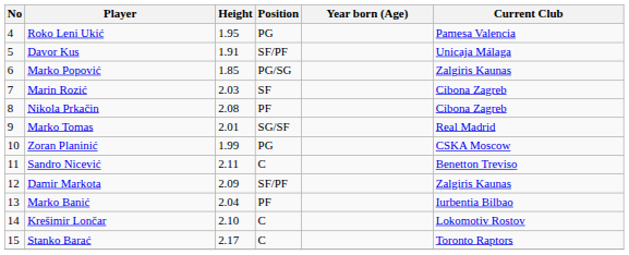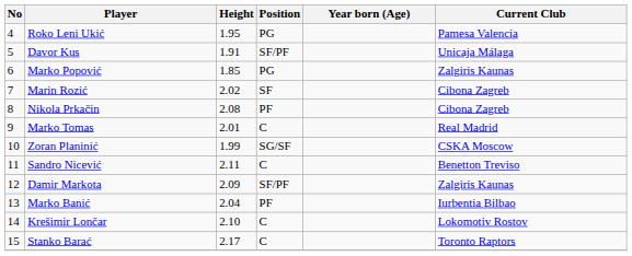 <table class="wikitable">
 <tr>
 <th>No</th>
 <th width=250>Player</th>
 <th width=15>Height</th>
 <th width=15>Position</th>
 <th width=170>Year born (Age)</th>
 <th width=250>Current Club</th>
 </tr>
 <tr>
 <td>4</td>
 <td><a href='#'>Roko Leni Ukić</a></td>
 <td>1.95</td>
 <td>PG</td>
 <td></td>
 <td> <a href='#'>Pamesa Valencia</a></td>
 </tr>
 <tr>
 <td>5</td>
 <td><a href='#'>Davor Kus</a></td>
 <td>1.91</td>
 <td>SF/PF</td>
 <td></td>
 <td> <a href='#'>Unicaja Málaga</a></td>
 </tr>
 <tr>
 <td>6</td>
 <td><a href='#'>Marko Popović</a></td>
 <td>1.85</td>
-<td>PG/SG</td>
+<td>PG</td>
 <td></td>
 <td> <a href='#'>Zalgiris Kaunas</a></td>
 </tr>
 <tr>
 <td>7</td>
 <td><a href='#'>Marin Rozić</a></td>
-<td>2.03</td>
+<td>2.02</td>
 <td>SF</td>
 <td></td>
 <td> <a href='#'>Cibona Zagreb</a></td>
 </tr>
 <tr>
 <td>8</td>
 <td><a href='#'>Nikola Prkačin</a></td>
 <td>2.08</td>
 <td>PF</td>
 <td></td>
 <td> <a href='#'>Cibona Zagreb</a></td>
 </tr>
 <tr>
 <td>9</td>
 <td><a href='#'>Marko Tomas</a></td>
 <td>2.01</td>
-<td>SG/SF</td>
+<td>C</td>
 <td></td>
 <td> <a href='#'>Real Madrid</a></td>
 </tr>
 <tr>
 <td>10</td>
 <td><a href='#'>Zoran Planinić</a></td>
 <td>1.99</td>
-<td>PG</td>
+<td>SG/SF</td>
 <td></td>
 <td> <a href='#'>CSKA Moscow</a></td>
 </tr>
 <tr>
 <td>11</td>
 <td><a href='#'>Sandro Nicević</a></td>
 <td>2.11</td>
 <td>C</td>
 <td></td>
 <td> <a href='#'>Benetton Treviso</a></td>
 </tr>
 <tr>
 <td>12</td>
 <td><a href='#'>Damir Markota</a></td>
 <td>2.09</td>
 <td>SF/PF</td>
 <td></td>
 <td> <a href='#'>Zalgiris Kaunas</a></td>
 </tr>
 <tr>
 <td>13</td>
 <td><a href='#'>Marko Banić</a></td>
 <td>2.04</td>
 <td>PF</td>
 <td></td>
 <td> <a href='#'>Iurbentia Bilbao</a></td>
 </tr>
 <tr>
 <td>14</td>
 <td><a href='#'>Krešimir Lončar</a></td>
 <td>2.10</td>
 <td>C</td>
 <td></td>
 <td> <a href='#'>Lokomotiv Rostov</a></td>
 </tr>
 <tr>
 <td>15</td>
 <td><a href='#'>Stanko Barać</a></td>
 <td>2.17</td>
 <td>C</td>
 <td></td>
 <td> <a href='#'>Toronto Raptors</a></td>
 </tr>
 <tr>
 </tr>
 </table>
